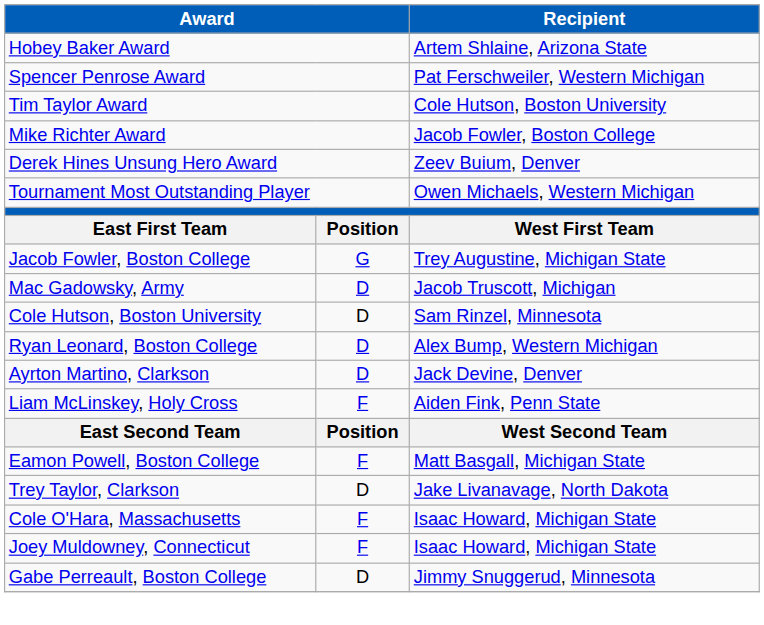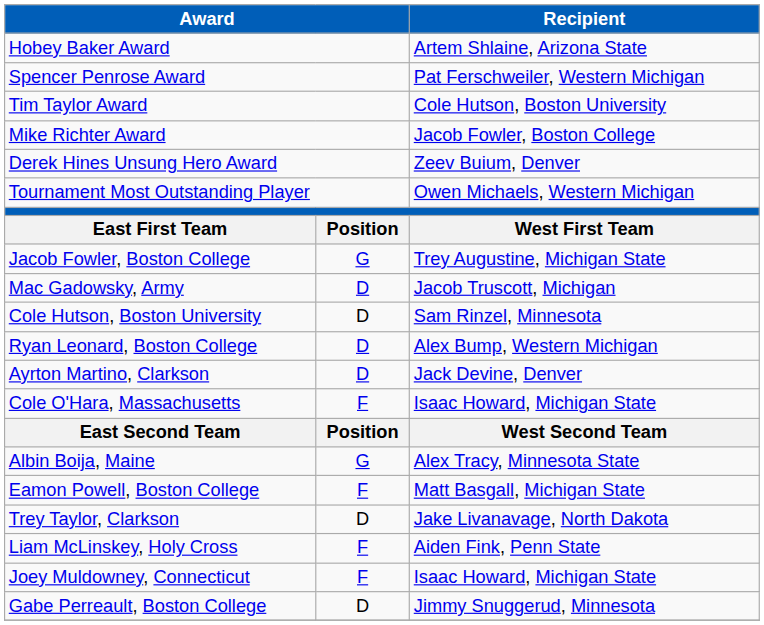 <table class="wikitable" width=75%>
 <tr>
 <th style="color:white; background:#005EB8" colspan=2>Award</th>
 <th style="color:white; background:#005EB8">Recipient</th>
 </tr>
 <tr>
 <td colspan=2><a href='#'>Hobey Baker Award</a></td>
 <td><a href='#'>Artem Shlaine</a>, <a href='#'>Arizona State</a></td>
 </tr>
 <tr>
 <td colspan=2><a href='#'>Spencer Penrose Award</a></td>
 <td><a href='#'>Pat Ferschweiler</a>, <a href='#'>Western Michigan</a></td>
 </tr>
 <tr>
 <td colspan=2><a href='#'>Tim Taylor Award</a></td>
 <td><a href='#'>Cole Hutson</a>, <a href='#'>Boston University</a></td>
 </tr>
 <tr>
 <td colspan=2><a href='#'>Mike Richter Award</a></td>
 <td><a href='#'>Jacob Fowler</a>, <a href='#'>Boston College</a></td>
 </tr>
 <tr>
 <td colspan=2><a href='#'>Derek Hines Unsung Hero Award</a></td>
 <td><a href='#'>Zeev Buium</a>, <a href='#'>Denver</a></td>
 </tr>
 <tr>
 <td colspan=2><a href='#'>Tournament Most Outstanding Player</a></td>
 <td><a href='#'>Owen Michaels</a>, <a href='#'>Western Michigan</a></td>
 </tr>
 <tr>
 <th style="color:white; background:#005EB8" colspan=3><a href='#'></a></th>
 </tr>
 <tr>
 <th>East First Team</th>
 <th>Position</th>
 <th>West First Team</th>
 </tr>
 <tr>
 <td><a href='#'>Jacob Fowler</a>, <a href='#'>Boston College</a></td>
 <td align=center><a href='#'>G</a></td>
 <td><a href='#'>Trey Augustine</a>, <a href='#'>Michigan State</a></td>
 </tr>
 <tr>
 <td><a href='#'>Mac Gadowsky</a>, <a href='#'>Army</a></td>
 <td align=center><a href='#'>D</a></td>
 <td><a href='#'>Jacob Truscott</a>, <a href='#'>Michigan</a></td>
 </tr>
 <tr>
 <td><a href='#'>Cole Hutson</a>, <a href='#'>Boston University</a></td>
 <td align=center>D</td>
 <td><a href='#'>Sam Rinzel</a>, <a href='#'>Minnesota</a></td>
 </tr>
 <tr>
 <td><a href='#'>Ryan Leonard</a>, <a href='#'>Boston College</a></td>
 <td align=center><a href='#'>D</a></td>
 <td><a href='#'>Alex Bump</a>, <a href='#'>Western Michigan</a></td>
 </tr>
 <tr>
 <td><a href='#'>Ayrton Martino</a>, <a href='#'>Clarkson</a></td>
 <td align=center><a href='#'>D</a></td>
 <td><a href='#'>Jack Devine</a>, <a href='#'>Denver</a></td>
 </tr>
 <tr>
-<td><a href='#'>Liam McLinskey</a>, <a href='#'>Holy Cross</a></td>
+<td><a href='#'>Cole O'Hara</a>, <a href='#'>Massachusetts</a></td>
 <td align=center><a href='#'>F</a></td>
-<td><a href='#'>Aiden Fink</a>, <a href='#'>Penn State</a></td>
+<td><a href='#'>Isaac Howard</a>, <a href='#'>Michigan State</a></td>
 </tr>
 <tr>
 <th>East Second Team</th>
 <th>Position</th>
 <th>West Second Team</th>
+</tr>
+<tr>
+<td><a href='#'>Albin Boija</a>, <a href='#'>Maine</a></td>
+<td align=center><a href='#'>G</a></td>
+<td><a href='#'>Alex Tracy</a>, <a href='#'>Minnesota State</a></td>
 </tr>
 <tr>
 <td><a href='#'>Eamon Powell</a>, <a href='#'>Boston College</a></td>
 <td align=center><a href='#'>F</a></td>
 <td><a href='#'>Matt Basgall</a>, <a href='#'>Michigan State</a></td>
 </tr>
 <tr>
 <td><a href='#'>Trey Taylor</a>, <a href='#'>Clarkson</a></td>
 <td align=center>D</td>
 <td><a href='#'>Jake Livanavage</a>, <a href='#'>North Dakota</a></td>
 </tr>
 <tr>
-<td><a href='#'>Cole O'Hara</a>, <a href='#'>Massachusetts</a></td>
+<td><a href='#'>Liam McLinskey</a>, <a href='#'>Holy Cross</a></td>
 <td align=center><a href='#'>F</a></td>
-<td><a href='#'>Isaac Howard</a>, <a href='#'>Michigan State</a></td>
+<td><a href='#'>Aiden Fink</a>, <a href='#'>Penn State</a></td>
 </tr>
 <tr>
 <td><a href='#'>Joey Muldowney</a>, <a href='#'>Connecticut</a></td>
 <td align=center><a href='#'>F</a></td>
 <td><a href='#'>Isaac Howard</a>, <a href='#'>Michigan State</a></td>
 </tr>
 <tr>
 <td><a href='#'>Gabe Perreault</a>, <a href='#'>Boston College</a></td>
 <td align=center>D</td>
 <td><a href='#'>Jimmy Snuggerud</a>, <a href='#'>Minnesota</a></td>
 </tr>
 <tr>
 </tr>
 </table>
